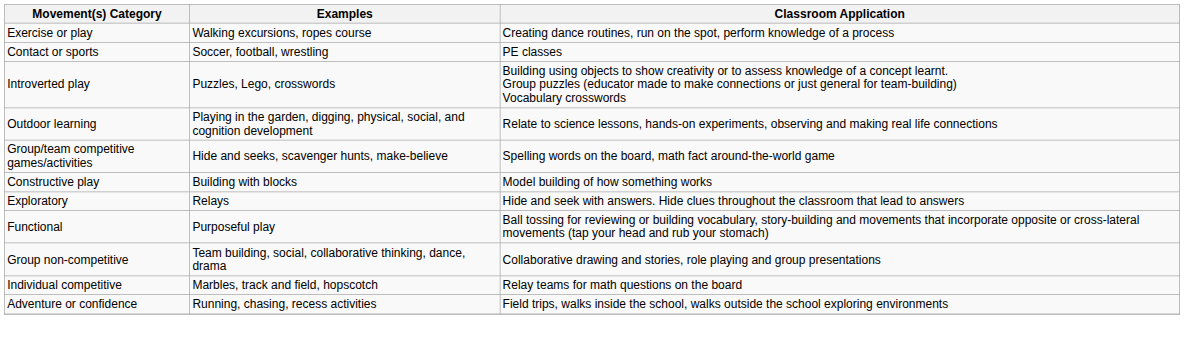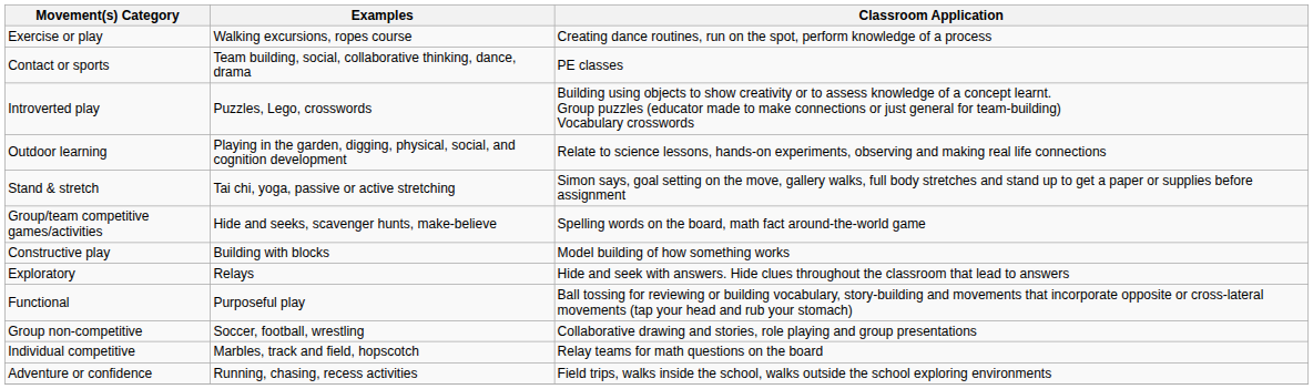 <table class="wikitable">
 <tr>
 <th>Movement(s) Category</th>
 <th>Examples</th>
 <th>Classroom Application</th>
 </tr>
 <tr>
 <td>Exercise or play</td>
 <td>Walking excursions, ropes course</td>
 <td>Creating dance routines, run on the spot, perform knowledge of a process</td>
 </tr>
 <tr>
 <td>Contact or sports</td>
-<td>Soccer, football, wrestling</td>
+<td>Team building, social, collaborative thinking, dance, drama</td>
 <td>PE classes</td>
 </tr>
 <tr>
 <td>Introverted play</td>
 <td>Puzzles, Lego, crosswords</td>
 <td>Building using objects to show creativity or to assess knowledge of a concept learnt.<br>Group puzzles (educator made to make connections or just general for team-building)<br>Vocabulary crosswords</td>
 </tr>
 <tr>
 <td>Outdoor learning</td>
 <td>Playing in the garden, digging, physical, social, and cognition development</td>
 <td>Relate to science lessons, hands-on experiments, observing and making real life connections</td>
+</tr>
+<tr>
+<td>Stand & stretch</td>
+<td>Tai chi, yoga, passive or active stretching</td>
+<td>Simon says, goal setting on the move, gallery walks, full body stretches and stand up to get a paper or supplies before assignment</td>
 </tr>
 <tr>
 <td>Group/team competitive games/activities</td>
 <td>Hide and seeks, scavenger hunts, make-believe</td>
 <td>Spelling words on the board, math fact around-the-world game</td>
 </tr>
 <tr>
 <td>Constructive play</td>
 <td>Building with blocks</td>
 <td>Model building of how something works</td>
 </tr>
 <tr>
 <td>Exploratory</td>
 <td>Relays</td>
 <td>Hide and seek with answers. Hide clues throughout the classroom that lead to answers</td>
 </tr>
 <tr>
 <td>Functional</td>
 <td>Purposeful play</td>
 <td>Ball tossing for reviewing or building vocabulary, story-building and movements that incorporate opposite or cross-lateral movements (tap your head and rub your stomach)</td>
 </tr>
 <tr>
 <td>Group non-competitive</td>
-<td>Team building, social, collaborative thinking, dance, drama</td>
+<td>Soccer, football, wrestling</td>
 <td>Collaborative drawing and stories, role playing and group presentations</td>
 </tr>
 <tr>
 <td>Individual competitive</td>
 <td>Marbles, track and field, hopscotch</td>
 <td>Relay teams for math questions on the board</td>
 </tr>
 <tr>
 <td>Adventure or confidence</td>
 <td>Running, chasing, recess activities</td>
 <td>Field trips, walks inside the school, walks outside the school exploring environments</td>
 </tr>
 <tr>
 </tr>
 </table>
